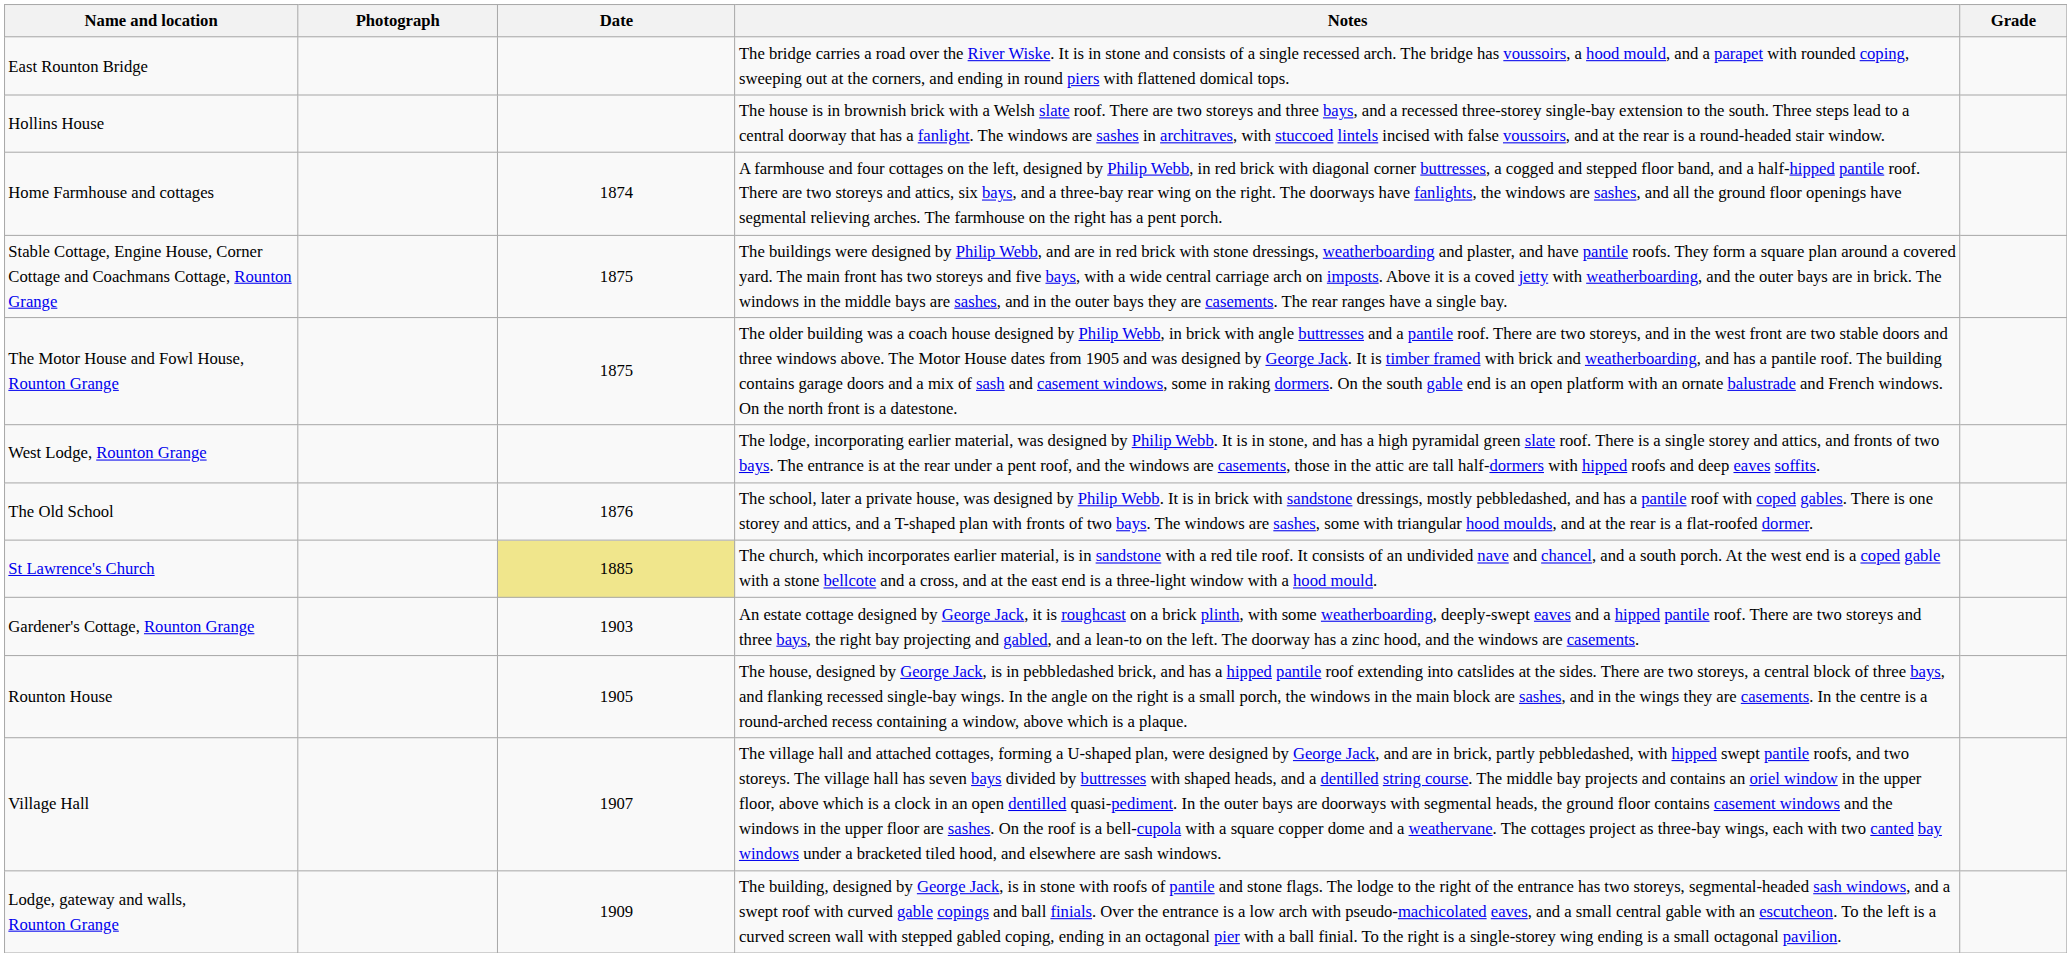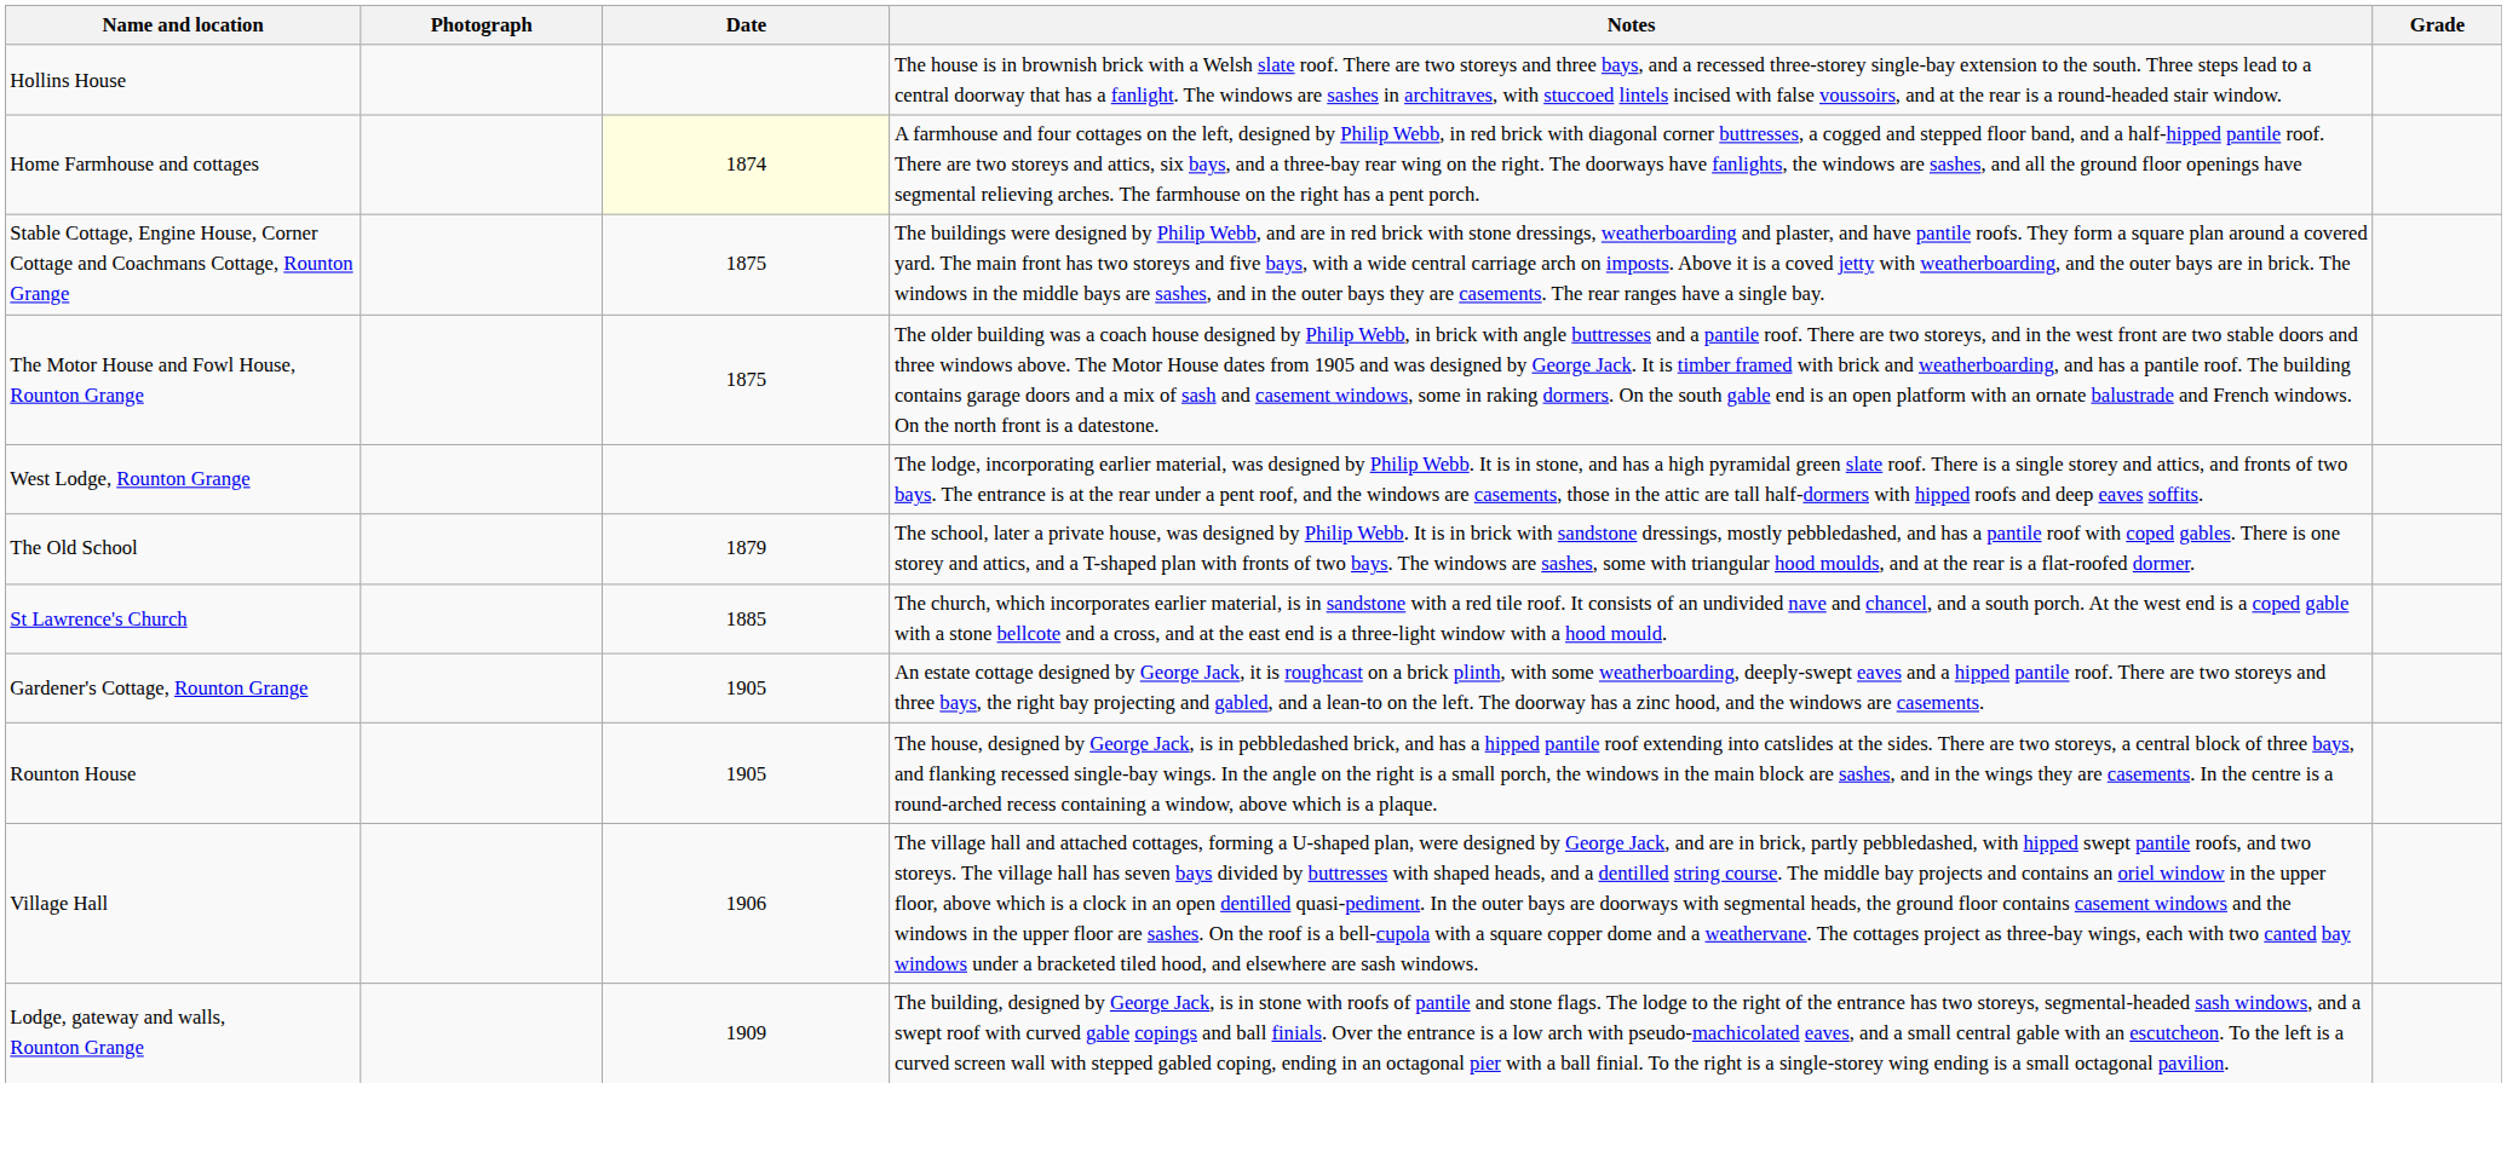 <table class="wikitable sortable plainrowheaders" style="width:100%; border:0px; text-align:left; line-height:150%">
 <tr>
 <th scope="col"  style="width:150px">Name and location</th>
 <th scope="col"  style="width:100px" class="unsortable">Photograph</th>
 <th scope="col"  style="width:120px">Date</th>
 <th scope="col"  style="width:650px" class="unsortable">Notes</th>
 <th scope="col"  style="width:50px">Grade</th>
-</tr>
-<tr>
-<td>East Rounton Bridge<br></td>
-<td></td>
-<td align="center"></td>
-<td>The bridge carries a road over the <a href='#'>River Wiske</a>.  It is in stone and consists of a single recessed arch.  The bridge has <a href='#'>voussoirs</a>, a <a href='#'>hood mould</a>, and a <a href='#'>parapet</a> with rounded <a href='#'>coping</a>, sweeping out at the corners, and ending in round <a href='#'>piers</a> with flattened domical tops.</td>
-<td align="center" ></td>
 </tr>
 <tr>
 <td>Hollins House<br></td>
 <td></td>
 <td align="center"></td>
 <td>The house is in brownish brick with a Welsh <a href='#'>slate</a> roof.  There are two storeys and three <a href='#'>bays</a>, and a recessed three-storey single-bay extension to the south.  Three steps lead to a central doorway that has a <a href='#'>fanlight</a>.  The windows are <a href='#'>sashes</a> in <a href='#'>architraves</a>, with <a href='#'>stuccoed</a> <a href='#'>lintels</a> incised with false <a href='#'>voussoirs</a>, and at the rear is a round-headed stair window.</td>
 <td align="center" ></td>
 </tr>
 <tr>
 <td>Home Farmhouse and cottages<br></td>
 <td></td>
-<td align="center">1874</td>
+<td align="center" style="background: lightyellow;">1874</td>
 <td>A farmhouse and four cottages on the left, designed by <a href='#'>Philip Webb</a>, in red brick with diagonal corner <a href='#'>buttresses</a>, a cogged and stepped floor band, and a half-<a href='#'>hipped</a> <a href='#'>pantile</a> roof.  There are two storeys and attics, six <a href='#'>bays</a>, and a three-bay rear wing on the right.  The doorways have <a href='#'>fanlights</a>, the windows are <a href='#'>sashes</a>, and all the ground floor openings have segmental relieving arches.  The farmhouse on the right has a pent porch.</td>
 <td align="center" ></td>
 </tr>
 <tr>
 <td>Stable Cottage, Engine House, Corner Cottage and Coachmans Cottage, <a href='#'>Rounton Grange</a><br></td>
 <td></td>
 <td align="center">1875</td>
 <td>The buildings were designed by <a href='#'>Philip Webb</a>, and are in red brick with stone dressings, <a href='#'>weatherboarding</a> and plaster, and have <a href='#'>pantile</a> roofs.  They form a square plan around a covered yard.  The main front has two storeys and five <a href='#'>bays</a>, with a wide central carriage arch on <a href='#'>imposts</a>.  Above it is a coved <a href='#'>jetty</a> with <a href='#'>weatherboarding</a>, and the outer bays are in brick.  The windows in the middle bays are <a href='#'>sashes</a>, and in the outer bays they are <a href='#'>casements</a>.  The rear ranges have a single bay.</td>
 <td align="center" ></td>
 </tr>
 <tr>
 <td>The Motor House and Fowl House, <a href='#'>Rounton Grange</a><br></td>
 <td></td>
 <td align="center">1875</td>
 <td>The older building was a coach house designed by <a href='#'>Philip Webb</a>, in brick with angle <a href='#'>buttresses</a> and a <a href='#'>pantile</a> roof.  There are two storeys, and in the west front are two stable doors and three windows above.  The Motor House dates from 1905 and was designed by <a href='#'>George Jack</a>.  It is <a href='#'>timber framed</a> with brick and <a href='#'>weatherboarding</a>, and has a pantile roof.  The building contains garage doors and a mix of <a href='#'>sash</a> and <a href='#'>casement windows</a>, some in raking <a href='#'>dormers</a>.  On the south <a href='#'>gable</a> end is an open platform with an ornate <a href='#'>balustrade</a> and French windows.  On the north front is a datestone.</td>
 <td align="center" ></td>
 </tr>
 <tr>
 <td>West Lodge, <a href='#'>Rounton Grange</a><br></td>
 <td></td>
 <td align="center"></td>
 <td>The lodge, incorporating earlier material, was designed by <a href='#'>Philip Webb</a>.  It is in stone, and has a high pyramidal green <a href='#'>slate</a> roof.  There is a single storey and attics, and fronts of two <a href='#'>bays</a>.  The entrance is at the rear under a pent roof, and the windows are <a href='#'>casements</a>, those in the attic are tall half-<a href='#'>dormers</a> with <a href='#'>hipped</a> roofs  and deep <a href='#'>eaves</a> <a href='#'>soffits</a>.</td>
 <td align="center" ></td>
 </tr>
 <tr>
 <td>The Old School<br></td>
 <td></td>
-<td align="center">1876</td>
+<td align="center">1879</td>
 <td>The school, later a private house, was designed by <a href='#'>Philip Webb</a>.  It is in brick with <a href='#'>sandstone</a> dressings, mostly pebbledashed, and has a <a href='#'>pantile</a> roof with <a href='#'>coped</a> <a href='#'>gables</a>.  There is one storey and attics, and a T-shaped plan with fronts of two <a href='#'>bays</a>.  The windows are <a href='#'>sashes</a>, some with triangular <a href='#'>hood moulds</a>, and at the rear is a flat-roofed <a href='#'>dormer</a>.</td>
 <td align="center" ></td>
 </tr>
 <tr>
 <td><a href='#'>St Lawrence's Church</a><br></td>
 <td></td>
-<td align="center" style="background: khaki;">1885</td>
+<td align="center">1885</td>
 <td>The church, which incorporates earlier material, is in <a href='#'>sandstone</a> with a red tile roof.  It consists of an undivided <a href='#'>nave</a> and <a href='#'>chancel</a>, and a south porch.  At the west end is a <a href='#'>coped</a> <a href='#'>gable</a> with a stone <a href='#'>bellcote</a> and a cross, and at the east end is a three-light window with a <a href='#'>hood mould</a>.</td>
 <td align="center" ></td>
 </tr>
 <tr>
 <td>Gardener's Cottage, <a href='#'>Rounton Grange</a><br></td>
 <td></td>
-<td align="center">1903</td>
+<td align="center">1905</td>
 <td>An estate cottage designed by <a href='#'>George Jack</a>, it is <a href='#'>roughcast</a> on a brick <a href='#'>plinth</a>, with some <a href='#'>weatherboarding</a>, deeply-swept <a href='#'>eaves</a> and a <a href='#'>hipped</a> <a href='#'>pantile</a> roof.  There are two storeys and three <a href='#'>bays</a>, the right bay projecting and <a href='#'>gabled</a>, and a lean-to on the left.  The doorway has a zinc hood, and the windows are <a href='#'>casements</a>.</td>
 <td align="center" ></td>
 </tr>
 <tr>
 <td>Rounton House<br></td>
 <td></td>
 <td align="center">1905</td>
 <td>The house, designed by <a href='#'>George Jack</a>, is in pebbledashed brick, and has a <a href='#'>hipped</a> <a href='#'>pantile</a> roof extending into catslides at the sides. There are two storeys, a central block of three <a href='#'>bays</a>, and flanking recessed single-bay wings.  In the angle on the right is a small porch, the windows in the main block are <a href='#'>sashes</a>, and in the wings they are <a href='#'>casements</a>.  In the centre is a round-arched recess containing a window, above which is a plaque.</td>
 <td align="center" ></td>
 </tr>
 <tr>
 <td>Village Hall<br></td>
 <td></td>
-<td align="center">1907</td>
+<td align="center">1906</td>
 <td>The village hall and attached cottages, forming a U-shaped plan, were designed by <a href='#'>George Jack</a>, and are in brick, partly pebbledashed, with <a href='#'>hipped</a> swept <a href='#'>pantile</a> roofs, and two storeys.  The village hall has seven <a href='#'>bays</a> divided by <a href='#'>buttresses</a> with shaped heads, and a <a href='#'>dentilled</a> <a href='#'>string course</a>.  The middle bay projects and contains an <a href='#'>oriel window</a> in the upper floor, above which is a clock in an open <a href='#'>dentilled</a> quasi-<a href='#'>pediment</a>.  In the outer bays are doorways with segmental heads, the ground floor contains <a href='#'>casement windows</a> and the windows in the upper floor are <a href='#'>sashes</a>.  On the roof is a bell-<a href='#'>cupola</a> with a square copper dome and a <a href='#'>weathervane</a>.  The cottages project as three-bay wings, each with two <a href='#'>canted</a> <a href='#'>bay windows</a> under a bracketed tiled hood, and elsewhere are sash windows.</td>
 <td align="center" ></td>
 </tr>
 <tr>
 <td>Lodge, gateway and walls,<br><a href='#'>Rounton Grange</a><br></td>
 <td></td>
 <td align="center">1909</td>
 <td>The building, designed by <a href='#'>George Jack</a>, is in stone with roofs of <a href='#'>pantile</a> and stone flags.  The lodge to the right of the entrance has two storeys, segmental-headed <a href='#'>sash windows</a>, and a swept roof with curved <a href='#'>gable</a> <a href='#'>copings</a> and ball <a href='#'>finials</a>.  Over the entrance is a low arch with pseudo-<a href='#'>machicolated</a> <a href='#'>eaves</a>, and a small central gable with an <a href='#'>escutcheon</a>.  To the left is a curved screen wall with stepped gabled coping, ending in an octagonal <a href='#'>pier</a> with a ball finial.  To the right is a single-storey wing ending is a small octagonal <a href='#'>pavilion</a>.</td>
 <td align="center" ></td>
 </tr>
 <tr>
 </tr>
 </table>
